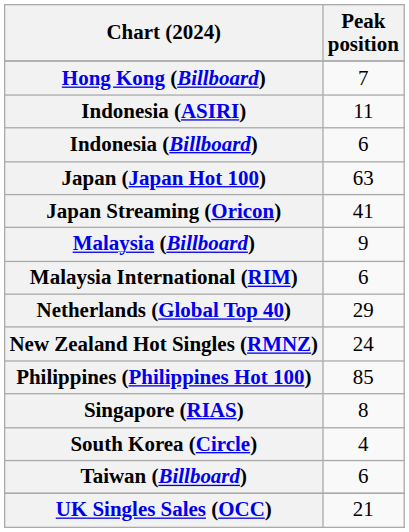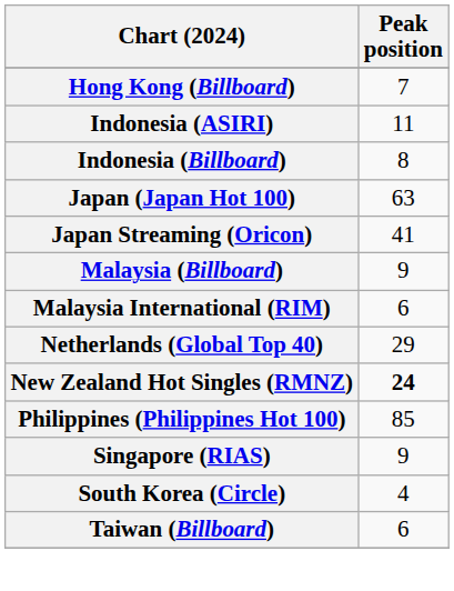 <table class="wikitable plainrowheaders sortable" style="text-align:center">
 <tr>
 <th scope="col">Chart (2024)</th>
 <th scope="col">Peak<br>position</th>
 </tr>
 <tr>
 </tr>
 <tr>
 <th scope="row"><a href='#'>Hong Kong</a> (<em><a href='#'>Billboard</a></em>)</th>
 <td>7</td>
 </tr>
 <tr>
 <th scope="row">Indonesia (<a href='#'>ASIRI</a>)</th>
 <td>11</td>
 </tr>
 <tr>
 <th scope="row">Indonesia (<em><a href='#'>Billboard</a></em>)</th>
-<td>6</td>
+<td>8</td>
 </tr>
 <tr>
 <th scope="row">Japan (<a href='#'>Japan Hot 100</a>)</th>
 <td>63</td>
 </tr>
 <tr>
 <th scope="row">Japan Streaming (<a href='#'>Oricon</a>)</th>
 <td>41</td>
 </tr>
 <tr>
 <th scope="row"><a href='#'>Malaysia</a> (<em><a href='#'>Billboard</a></em>)</th>
 <td>9</td>
 </tr>
 <tr>
 <th scope="row">Malaysia International (<a href='#'>RIM</a>)</th>
 <td>6</td>
 </tr>
 <tr>
 <th scope="row">Netherlands (<a href='#'>Global Top 40</a>)</th>
 <td>29</td>
 </tr>
 <tr>
 <th scope="row">New Zealand Hot Singles (<a href='#'>RMNZ</a>)</th>
-<td>24</td>
+<td><strong>24</strong></td>
 </tr>
 <tr>
 <th scope="row">Philippines (<a href='#'>Philippines Hot 100</a>)</th>
 <td>85</td>
 </tr>
 <tr>
 <th scope="row">Singapore (<a href='#'>RIAS</a>)</th>
-<td>8</td>
+<td>9</td>
 </tr>
 <tr>
 <th scope="row">South Korea (<a href='#'>Circle</a>)</th>
 <td>4</td>
 </tr>
 <tr>
 <th scope="row">Taiwan (<em><a href='#'>Billboard</a></em>)</th>
 <td>6</td>
 </tr>
 <tr>
 </tr>
-<tr>
-<th scope="row"><a href='#'>UK Singles Sales</a> (<a href='#'>OCC</a>)</th>
-<td>21</td>
-</tr>
 </table>
